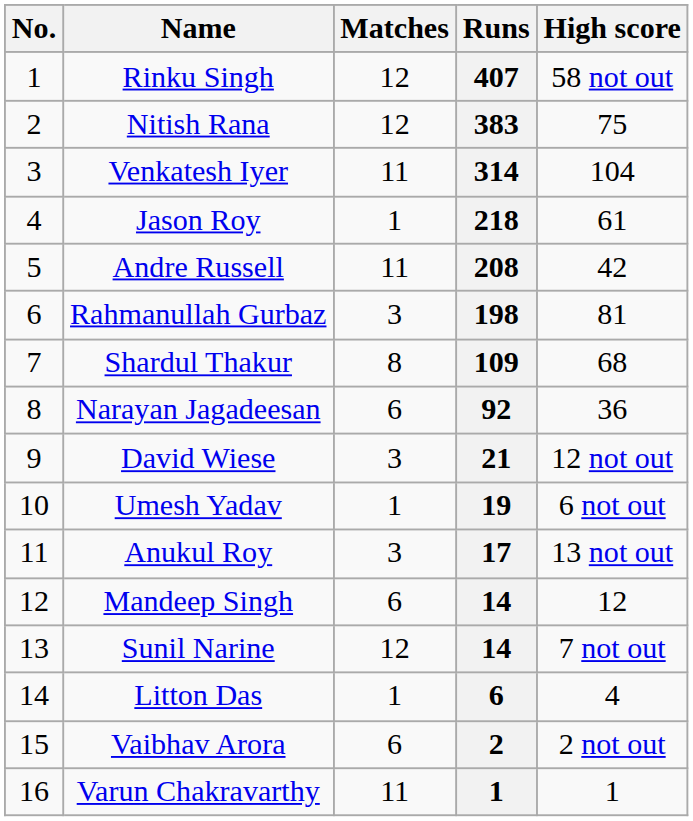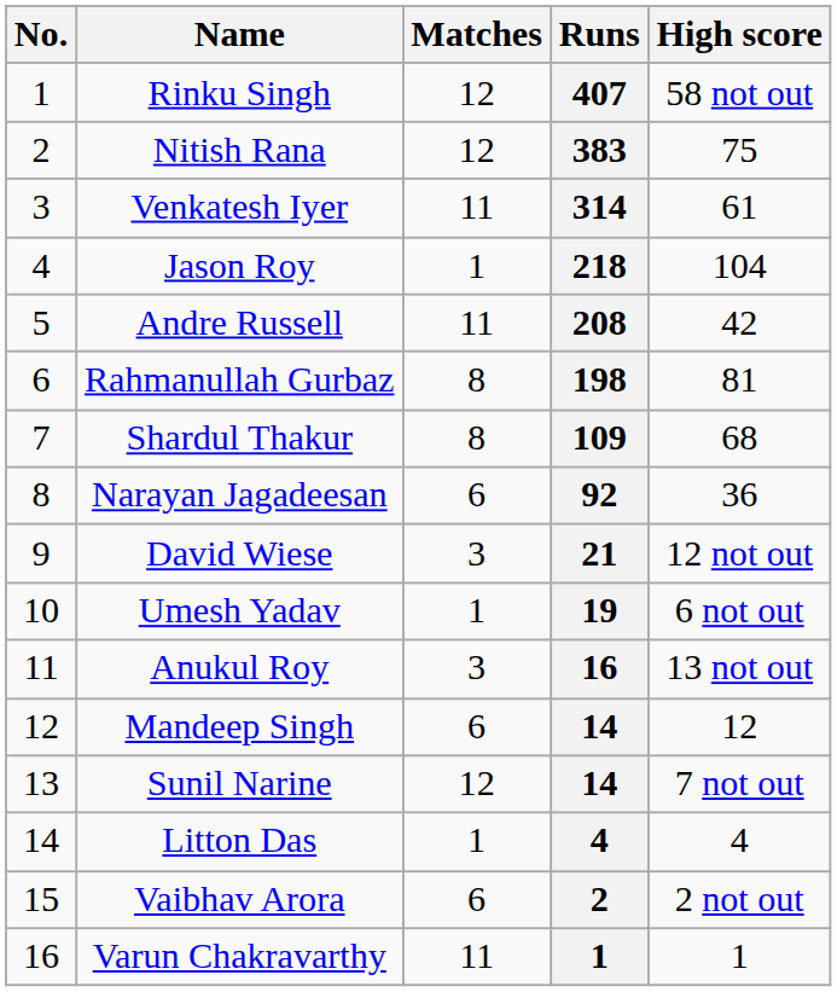 <table class="wikitable sortable" style="text-align: center;">
 <tr>
 <th>No.</th>
 <th>Name</th>
 <th>Matches</th>
 <th>Runs</th>
 <th>High score</th>
 </tr>
 <tr>
 <td>1</td>
 <td><a href='#'>Rinku Singh</a></td>
 <td>12</td>
 <th>407</th>
 <td>58 <a href='#'>not out</a></td>
 </tr>
 <tr>
 <td>2</td>
 <td><a href='#'>Nitish Rana</a></td>
 <td>12</td>
 <th>383</th>
 <td>75</td>
 </tr>
 <tr>
 <td>3</td>
 <td><a href='#'>Venkatesh Iyer</a></td>
 <td>11</td>
 <th>314</th>
-<td>104</td>
+<td>61</td>
 </tr>
 <tr>
 <td>4</td>
 <td><a href='#'>Jason Roy</a></td>
 <td>1</td>
 <th>218</th>
-<td>61</td>
+<td>104</td>
 </tr>
 <tr>
 <td>5</td>
 <td><a href='#'>Andre Russell</a></td>
 <td>11</td>
 <th>208</th>
 <td>42</td>
 </tr>
 <tr>
 <td>6</td>
 <td><a href='#'>Rahmanullah Gurbaz</a></td>
-<td>3</td>
+<td>8</td>
 <th>198</th>
 <td>81</td>
 </tr>
 <tr>
 <td>7</td>
 <td><a href='#'>Shardul Thakur</a></td>
 <td>8</td>
 <th>109</th>
 <td>68</td>
 </tr>
 <tr>
 <td>8</td>
 <td><a href='#'>Narayan Jagadeesan</a></td>
 <td>6</td>
 <th>92</th>
 <td>36</td>
 </tr>
 <tr>
 <td>9</td>
 <td><a href='#'>David Wiese</a></td>
 <td>3</td>
 <th>21</th>
 <td>12 <a href='#'>not out</a></td>
 </tr>
 <tr>
 <td>10</td>
 <td><a href='#'>Umesh Yadav</a></td>
 <td>1</td>
 <th>19</th>
 <td>6 <a href='#'>not out</a></td>
 </tr>
 <tr>
 <td>11</td>
 <td><a href='#'>Anukul Roy</a></td>
 <td>3</td>
-<th>17</th>
+<th>16</th>
 <td>13 <a href='#'>not out</a></td>
 </tr>
 <tr>
 <td>12</td>
 <td><a href='#'>Mandeep Singh</a></td>
 <td>6</td>
 <th>14</th>
 <td>12</td>
 </tr>
 <tr>
 <td>13</td>
 <td><a href='#'>Sunil Narine</a></td>
 <td>12</td>
 <th>14</th>
 <td>7 <a href='#'>not out</a></td>
 </tr>
 <tr>
 <td>14</td>
 <td><a href='#'>Litton Das</a></td>
 <td>1</td>
-<th>6</th>
+<th>4</th>
 <td>4</td>
 </tr>
 <tr>
 <td>15</td>
 <td><a href='#'>Vaibhav Arora</a></td>
 <td>6</td>
 <th>2</th>
 <td>2 <a href='#'>not out</a></td>
 </tr>
 <tr>
 <td>16</td>
 <td><a href='#'>Varun Chakravarthy</a></td>
 <td>11</td>
 <th>1</th>
 <td>1</td>
 </tr>
 </table>
